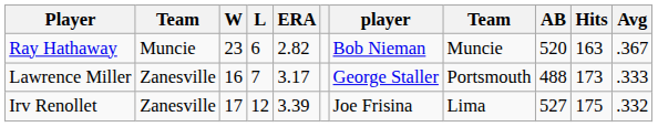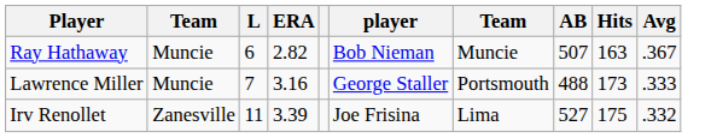 <table class="wikitable">
 <tr>
 <th>Player</th>
 <th>Team</th>
-<th>W</th>
 <th>L</th>
 <th>ERA</th>
 <th></th>
 <th>player</th>
 <th>Team</th>
 <th>AB</th>
 <th>Hits</th>
 <th>Avg</th>
 </tr>
 <tr>
 <td><a href='#'>Ray Hathaway</a></td>
 <td>Muncie</td>
-<td>23</td>
 <td>6</td>
 <td>2.82</td>
 <td></td>
 <td><a href='#'>Bob Nieman</a></td>
 <td>Muncie</td>
-<td>520</td>
+<td>507</td>
 <td>163</td>
 <td>.367</td>
 </tr>
 <tr>
 <td>Lawrence Miller</td>
-<td>Zanesville</td>
-<td>16</td>
+<td>Muncie</td>
 <td>7</td>
-<td>3.17</td>
+<td>3.16</td>
 <td></td>
 <td><a href='#'>George Staller</a></td>
 <td>Portsmouth</td>
 <td>488</td>
 <td>173</td>
 <td>.333</td>
 </tr>
 <tr>
 <td>Irv Renollet</td>
 <td>Zanesville</td>
-<td>17</td>
-<td>12</td>
+<td>11</td>
 <td>3.39</td>
 <td></td>
 <td>Joe Frisina</td>
 <td>Lima</td>
 <td>527</td>
 <td>175</td>
 <td>.332</td>
 </tr>
 </table>
